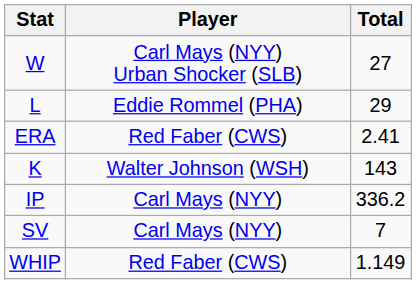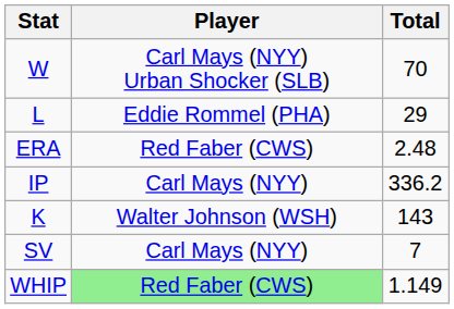 <table class="wikitable" style="text-align:center;">
 <tr>
 <th style="width:15%;">Stat</th>
 <th>Player</th>
 <th style="width:15%;">Total</th>
 </tr>
 <tr>
 <td><a href='#'>W</a></td>
 <td><a href='#'>Carl Mays</a> (<a href='#'>NYY</a>)<br><a href='#'>Urban Shocker</a> (<a href='#'>SLB</a>)</td>
-<td>27</td>
+<td>70</td>
 </tr>
 <tr>
 <td><a href='#'>L</a></td>
 <td><a href='#'>Eddie Rommel</a> (<a href='#'>PHA</a>)</td>
 <td>29</td>
 </tr>
 <tr>
 <td><a href='#'>ERA</a></td>
 <td><a href='#'>Red Faber</a> (<a href='#'>CWS</a>)</td>
-<td>2.41</td>
+<td>2.48</td>
+</tr>
+<tr>
+<td><a href='#'>IP</a></td>
+<td><a href='#'>Carl Mays</a> (<a href='#'>NYY</a>)</td>
+<td>336.2</td>
 </tr>
 <tr>
 <td><a href='#'>K</a></td>
 <td><a href='#'>Walter Johnson</a> (<a href='#'>WSH</a>)</td>
 <td>143</td>
-</tr>
-<tr>
-<td><a href='#'>IP</a></td>
-<td><a href='#'>Carl Mays</a> (<a href='#'>NYY</a>)</td>
-<td>336.2</td>
 </tr>
 <tr>
 <td><a href='#'>SV</a></td>
 <td><a href='#'>Carl Mays</a> (<a href='#'>NYY</a>)</td>
 <td>7</td>
 </tr>
 <tr>
 <td><a href='#'>WHIP</a></td>
-<td><a href='#'>Red Faber</a> (<a href='#'>CWS</a>)</td>
+<td style="background: lightgreen;"><a href='#'>Red Faber</a> (<a href='#'>CWS</a>)</td>
 <td>1.149</td>
 </tr>
 </table>
